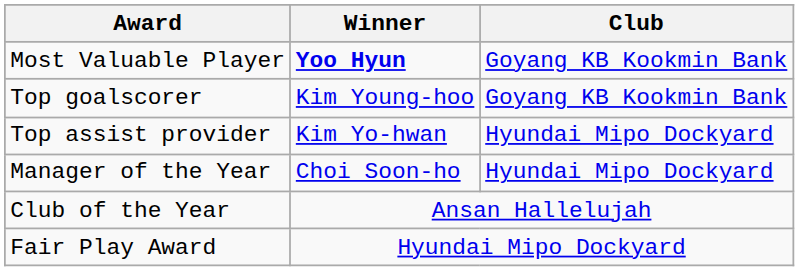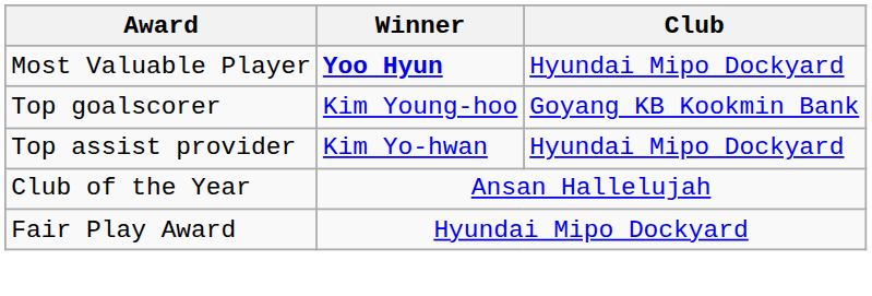 <table class="wikitable">
 <tr>
 <th>Award</th>
 <th>Winner</th>
 <th>Club</th>
 </tr>
 <tr>
 <td>Most Valuable Player</td>
 <td><strong> <a href='#'>Yoo Hyun</a></strong></td>
-<td><a href='#'>Goyang KB Kookmin Bank</a></td>
+<td><a href='#'>Hyundai Mipo Dockyard</a></td>
 </tr>
 <tr>
 <td>Top goalscorer</td>
 <td> <a href='#'>Kim Young-hoo</a></td>
 <td><a href='#'>Goyang KB Kookmin Bank</a></td>
 </tr>
 <tr>
 <td>Top assist provider</td>
 <td> <a href='#'>Kim Yo-hwan</a></td>
 <td><a href='#'>Hyundai Mipo Dockyard</a></td>
 </tr>
 <tr>
-<td>Manager of the Year</td>
-<td> <a href='#'>Choi Soon-ho</a></td>
-<td><a href='#'>Hyundai Mipo Dockyard</a></td>
-</tr>
-<tr>
 <td>Club of the Year</td>
 <td colspan="2" align="center"><a href='#'>Ansan Hallelujah</a></td>
 </tr>
 <tr>
 <td>Fair Play Award</td>
 <td colspan="2" align="center"><a href='#'>Hyundai Mipo Dockyard</a></td>
 </tr>
 </table>
